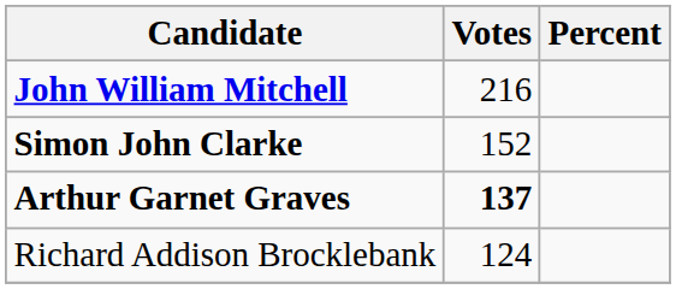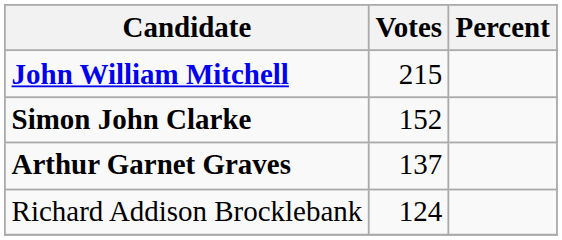 <table class="wikitable">
 <tr>
 <th>Candidate</th>
 <th>Votes</th>
 <th>Percent</th>
 </tr>
 <tr>
 <td style="font-weight:bold;"><a href='#'>John William Mitchell</a></td>
-<td style="text-align:right;">216</td>
+<td style="text-align:right;">215</td>
 <td></td>
 </tr>
 <tr>
 <td style="font-weight:bold;">Simon John Clarke</td>
 <td style="text-align:right;">152</td>
 <td></td>
 </tr>
 <tr>
 <td style="font-weight:bold;">Arthur Garnet Graves</td>
-<td style="text-align:right;"><strong>137</strong></td>
+<td style="text-align:right;">137</td>
 <td></td>
 </tr>
 <tr>
 <td>Richard Addison Brocklebank</td>
 <td style="text-align:right;">124</td>
 <td></td>
 </tr>
 <tr>
 </tr>
 </table>
